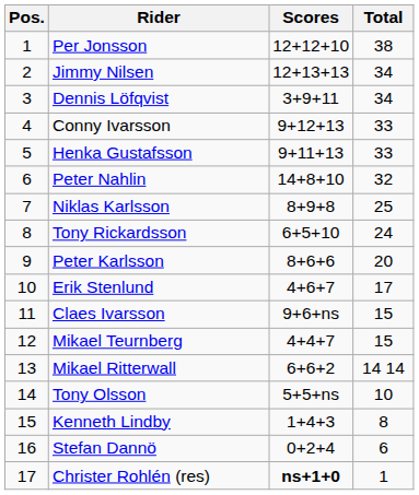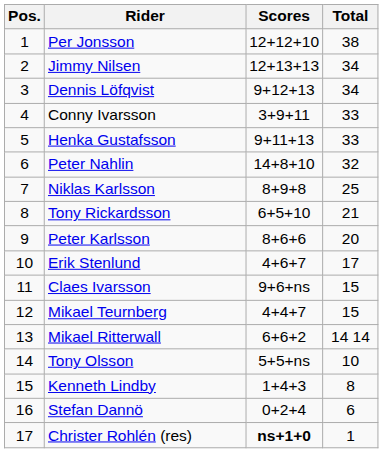 <table class=wikitable>
 <tr>
 <th width=25px>Pos.</th>
 <th width=200px>Rider</th>
 <th width=70px>Scores</th>
 <th width=50px>Total</th>
 </tr>
 <tr align=center >
 <td>1</td>
 <td align=left><a href='#'>Per Jonsson</a></td>
 <td>12+12+10</td>
 <td>38</td>
 </tr>
 <tr align=center >
 <td>2</td>
 <td align=left><a href='#'>Jimmy Nilsen</a></td>
 <td>12+13+13</td>
 <td>34</td>
 </tr>
 <tr align=center >
 <td>3</td>
 <td align=left><a href='#'>Dennis Löfqvist</a></td>
-<td>3+9+11</td>
+<td>9+12+13</td>
 <td>34</td>
 </tr>
 <tr align=center >
 <td>4</td>
 <td align=left>Conny Ivarsson</td>
-<td>9+12+13</td>
+<td>3+9+11</td>
 <td>33</td>
 </tr>
 <tr align=center >
 <td>5</td>
 <td align=left><a href='#'>Henka Gustafsson</a></td>
 <td>9+11+13</td>
 <td>33</td>
 </tr>
 <tr align=center >
 <td>6</td>
 <td align=left><a href='#'>Peter Nahlin</a></td>
 <td>14+8+10</td>
 <td>32</td>
 </tr>
 <tr align=center>
 <td>7</td>
 <td align=left><a href='#'>Niklas Karlsson</a></td>
 <td>8+9+8</td>
 <td>25</td>
 </tr>
 <tr align=center>
 <td>8</td>
 <td align=left><a href='#'>Tony Rickardsson</a></td>
 <td>6+5+10</td>
-<td>24</td>
+<td>21</td>
 </tr>
 <tr align=center>
 <td>9</td>
 <td align=left><a href='#'>Peter Karlsson</a></td>
 <td>8+6+6</td>
 <td>20</td>
 </tr>
 <tr align=center>
 <td>10</td>
 <td align=left><a href='#'>Erik Stenlund</a></td>
 <td>4+6+7</td>
 <td>17</td>
 </tr>
 <tr align=center>
 <td>11</td>
 <td align=left><a href='#'>Claes Ivarsson</a></td>
 <td>9+6+ns</td>
 <td>15</td>
 </tr>
 <tr align=center>
 <td>12</td>
 <td align=left><a href='#'>Mikael Teurnberg</a></td>
 <td>4+4+7</td>
 <td>15</td>
 </tr>
 <tr align=center>
 <td>13</td>
 <td align=left><a href='#'>Mikael Ritterwall</a></td>
 <td>6+6+2</td>
 <td>14  14</td>
 </tr>
 <tr align=center>
 <td>14</td>
 <td align=left><a href='#'>Tony Olsson</a></td>
 <td>5+5+ns</td>
 <td>10</td>
 </tr>
 <tr align=center>
 <td>15</td>
 <td align=left><a href='#'>Kenneth Lindby</a></td>
 <td>1+4+3</td>
 <td>8</td>
 </tr>
 <tr align=center>
 <td>16</td>
 <td align=left><a href='#'>Stefan Dannö</a></td>
 <td>0+2+4</td>
 <td>6</td>
 </tr>
 <tr align=center>
 <td>17</td>
 <td align=left><a href='#'>Christer Rohlén</a> (res)</td>
 <td><strong>ns+1+0</strong></td>
 <td>1</td>
 </tr>
 </table>
